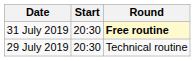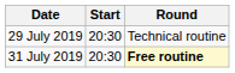 <table class=wikitable>
 <tr>
 <th>Date</th>
 <th>Start</th>
 <th>Round</th>
 </tr>
 <tr>
+<td>29 July 2019</td>
+<td>20:30</td>
+<td>Technical routine</td>
+</tr>
+<tr>
 <td>31 July 2019</td>
 <td>20:30</td>
 <td style=background:lemonchiffon><strong>Free routine</strong></td>
 </tr>
-<tr>
-<td>29 July 2019</td>
-<td>20:30</td>
-<td>Technical routine</td>
-</tr>
 </table>
